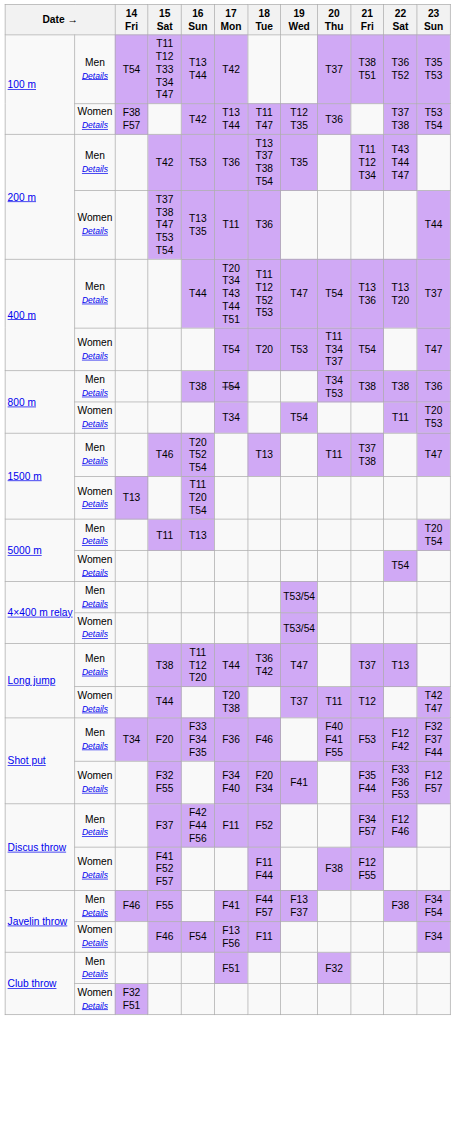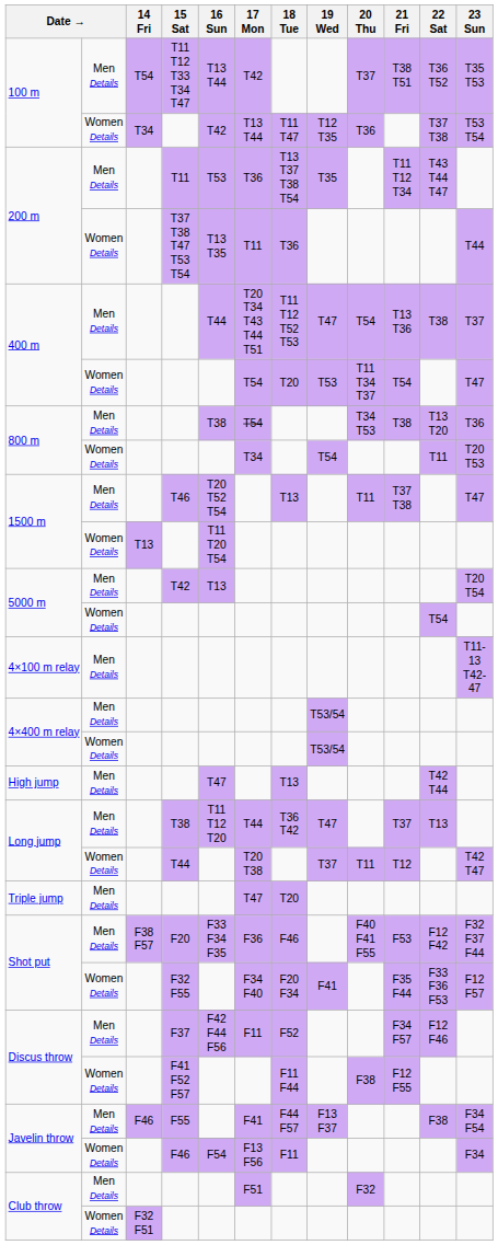 <table class="wikitable" style="margin:0.5em auto; font-size:90%; line-height:1.25em;">
 <tr align="center">
 <th colspan="2">Date →</th>
 <th width="40px">14<br>Fri</th>
 <th width="40px">15<br>Sat</th>
 <th width="40px">16<br>Sun</th>
 <th width="40px">17<br>Mon</th>
 <th width="40px">18<br>Tue</th>
 <th width="40px">19<br>Wed</th>
 <th width="40px">20<br>Thu</th>
 <th width="40px">21<br>Fri</th>
 <th width="40px">22<br>Sat</th>
 <th width="40px">23<br>Sun</th>
 </tr>
 <tr align="center">
 <td align="left" rowspan="2"><a href='#'>100 m</a></td>
 <td>Men<br><small><em><a href='#'>Details</a></em></small></td>
 <td bgcolor="#D0A9F5">T54</td>
 <td bgcolor="#D0A9F5">T11<br> T12 <br> T33 <br> T34 <br> T47</td>
 <td bgcolor="#D0A9F5">T13<br> T44</td>
 <td bgcolor="#D0A9F5">T42</td>
 <td></td>
 <td></td>
 <td bgcolor="#D0A9F5">T37</td>
 <td bgcolor="#D0A9F5">T38<br>T51</td>
 <td bgcolor="#D0A9F5">T36<br>T52</td>
 <td bgcolor="#D0A9F5">T35<br>T53</td>
 </tr>
 <tr align="center">
 <td>Women <br><small><em><a href='#'>Details</a></em></small></td>
-<td bgcolor="#D0A9F5">F38<br>F57</td>
+<td bgcolor="#D0A9F5">T34</td>
 <td></td>
 <td bgcolor="#D0A9F5">T42</td>
 <td bgcolor="#D0A9F5">T13 <br> T44</td>
 <td bgcolor="#D0A9F5">T11 <br> T47</td>
 <td bgcolor="#D0A9F5">T12 <br> T35</td>
 <td bgcolor="#D0A9F5">T36</td>
 <td></td>
 <td bgcolor="#D0A9F5">T37<br>T38</td>
 <td bgcolor="#D0A9F5">T53<br>T54</td>
 </tr>
 <tr align="center">
 <td align="left" rowspan="2"><a href='#'>200 m</a></td>
 <td>Men<br><small><em><a href='#'>Details</a></em></small></td>
 <td></td>
-<td bgcolor="#D0A9F5">T42</td>
+<td bgcolor="#D0A9F5">T11</td>
 <td bgcolor="#D0A9F5">T53</td>
 <td bgcolor="#D0A9F5">T36</td>
 <td bgcolor="#D0A9F5">T13<br> T37<br>T38<br>T54</td>
 <td bgcolor="#D0A9F5">T35</td>
 <td></td>
 <td bgcolor="#D0A9F5">T11<br>T12<br>T34</td>
 <td bgcolor="#D0A9F5">T43<br> T44<br>T47</td>
 <td></td>
 </tr>
 <tr align="center">
 <td>Women <br><small><em><a href='#'>Details</a></em></small></td>
 <td></td>
 <td bgcolor="#D0A9F5">T37<br>T38<br>T47<br>T53<br>T54</td>
 <td bgcolor="#D0A9F5">T13<br>T35</td>
 <td bgcolor="#D0A9F5">T11</td>
 <td bgcolor="#D0A9F5">T36</td>
 <td></td>
 <td></td>
 <td></td>
 <td></td>
 <td bgcolor="#D0A9F5">T44</td>
 </tr>
 <tr align="center">
 <td align="left" rowspan="2"><a href='#'>400 m</a></td>
 <td>Men<br><small><em><a href='#'>Details</a></em></small></td>
 <td></td>
 <td></td>
 <td bgcolor="#D0A9F5">T44</td>
 <td bgcolor="#D0A9F5">T20<br>T34<br>T43<br>T44<br>T51</td>
 <td bgcolor="#D0A9F5">T11<br>T12<br>T52<br>T53</td>
 <td bgcolor="#D0A9F5">T47</td>
 <td bgcolor="#D0A9F5">T54</td>
 <td bgcolor="#D0A9F5">T13<br>T36</td>
-<td bgcolor="#D0A9F5">T13<br>T20</td>
+<td bgcolor="#D0A9F5">T38</td>
 <td bgcolor="#D0A9F5">T37</td>
 </tr>
 <tr align="center">
 <td>Women <br><small><em><a href='#'>Details</a></em></small></td>
 <td></td>
 <td></td>
 <td></td>
 <td bgcolor="#D0A9F5">T54</td>
 <td bgcolor="#D0A9F5">T20</td>
 <td bgcolor="#D0A9F5">T53</td>
 <td bgcolor="#D0A9F5">T11<br>T34<br>T37</td>
 <td bgcolor="#D0A9F5">T54</td>
 <td></td>
 <td bgcolor="#D0A9F5">T47</td>
 </tr>
 <tr align="center">
 <td align="left" rowspan="2"><a href='#'>800 m</a></td>
 <td>Men<br><small><em><a href='#'>Details</a></em></small></td>
 <td></td>
 <td></td>
 <td bgcolor="#D0A9F5">T38</td>
 <td bgcolor="#D0A9F5"><s>T54</s></td>
 <td></td>
 <td></td>
 <td bgcolor="#D0A9F5">T34<br>T53</td>
 <td bgcolor="#D0A9F5">T38</td>
-<td bgcolor="#D0A9F5">T38</td>
+<td bgcolor="#D0A9F5">T13<br>T20</td>
 <td bgcolor="#D0A9F5">T36</td>
 </tr>
 <tr align="center">
 <td>Women <br><small><em><a href='#'>Details</a></em></small></td>
 <td></td>
 <td></td>
 <td></td>
 <td bgcolor="#D0A9F5">T34</td>
 <td></td>
 <td bgcolor="#D0A9F5">T54</td>
 <td></td>
 <td></td>
 <td bgcolor="#D0A9F5">T11</td>
 <td bgcolor="#D0A9F5">T20<br>T53</td>
 </tr>
 <tr align="center">
 <td align="left" rowspan="2"><a href='#'>1500 m</a></td>
 <td>Men<br><small><em><a href='#'>Details</a></em></small></td>
 <td></td>
 <td bgcolor="#D0A9F5">T46</td>
 <td bgcolor="#D0A9F5">T20<br>T52<br> T54</td>
 <td></td>
 <td bgcolor="#D0A9F5">T13</td>
 <td></td>
 <td bgcolor="#D0A9F5">T11</td>
 <td bgcolor="#D0A9F5">T37 <br> T38</td>
 <td></td>
 <td bgcolor="#D0A9F5">T47</td>
 </tr>
 <tr align="center">
 <td>Women <br><small><em><a href='#'>Details</a></em></small></td>
 <td bgcolor="#D0A9F5">T13</td>
 <td></td>
 <td bgcolor="#D0A9F5">T11<br> T20 <br> T54</td>
 <td></td>
 <td></td>
 <td></td>
 <td></td>
 <td></td>
 <td></td>
 <td></td>
 </tr>
 <tr align="center">
 <td align="left" rowspan="2"><a href='#'>5000 m</a></td>
 <td>Men<br><small><em><a href='#'>Details</a></em></small></td>
 <td></td>
-<td bgcolor="#D0A9F5">T11</td>
+<td bgcolor="#D0A9F5">T42</td>
 <td bgcolor="#D0A9F5">T13</td>
 <td></td>
 <td></td>
 <td></td>
 <td></td>
 <td></td>
 <td></td>
 <td bgcolor="#D0A9F5">T20<br>T54</td>
 </tr>
 <tr align="center">
 <td>Women <br><small><em><a href='#'>Details</a></em></small></td>
 <td></td>
 <td></td>
 <td></td>
 <td></td>
 <td></td>
 <td></td>
 <td></td>
 <td></td>
 <td bgcolor="#D0A9F5">T54</td>
 <td></td>
+</tr>
+<tr align="center">
+<td align="left"><a href='#'>4×100 m relay</a></td>
+<td>Men<br><small><em><a href='#'>Details</a></em></small></td>
+<td></td>
+<td></td>
+<td></td>
+<td></td>
+<td></td>
+<td></td>
+<td></td>
+<td></td>
+<td></td>
+<td bgcolor="#D0A9F5">T11-13<br>T42-47</td>
 </tr>
 <tr align="center">
 <td align="left" rowspan="2"><a href='#'>4×400 m relay</a></td>
 <td>Men<br><small><em><a href='#'>Details</a></em></small></td>
 <td></td>
 <td></td>
 <td></td>
 <td></td>
 <td></td>
 <td bgcolor="#D0A9F5">T53/54</td>
 <td></td>
 <td></td>
 <td></td>
 <td></td>
 </tr>
 <tr align="center">
 <td>Women <br><small><em><a href='#'>Details</a></em></small></td>
 <td></td>
 <td></td>
 <td></td>
 <td></td>
 <td></td>
 <td bgcolor="#D0A9F5">T53/54</td>
 <td></td>
 <td></td>
 <td></td>
+<td></td>
+</tr>
+<tr align="center">
+<td align="left"><a href='#'>High jump</a></td>
+<td>Men<br><small><em><a href='#'>Details</a></em></small></td>
+<td></td>
+<td></td>
+<td bgcolor="#D0A9F5">T47</td>
+<td></td>
+<td bgcolor="#D0A9F5">T13</td>
+<td></td>
+<td></td>
+<td></td>
+<td bgcolor="#D0A9F5">T42<br>T44</td>
 <td></td>
 </tr>
 <tr align="center">
 <td align="left" rowspan="2"><a href='#'>Long jump</a></td>
 <td>Men<br><small><em><a href='#'>Details</a></em></small></td>
 <td></td>
 <td bgcolor="#D0A9F5">T38</td>
 <td bgcolor="#D0A9F5">T11 <br>T12<br>T20</td>
 <td bgcolor="#D0A9F5">T44</td>
 <td bgcolor="#D0A9F5">T36<br>T42</td>
 <td bgcolor="#D0A9F5">T47</td>
 <td></td>
 <td bgcolor="#D0A9F5">T37</td>
 <td bgcolor="#D0A9F5">T13</td>
 <td></td>
 </tr>
 <tr align="center">
 <td>Women <br><small><em><a href='#'>Details</a></em></small></td>
 <td></td>
 <td bgcolor="#D0A9F5">T44</td>
 <td></td>
 <td bgcolor="#D0A9F5">T20<br>T38</td>
 <td></td>
 <td bgcolor="#D0A9F5">T37</td>
 <td bgcolor="#D0A9F5">T11</td>
 <td bgcolor="#D0A9F5">T12</td>
 <td></td>
 <td bgcolor="#D0A9F5">T42<br>T47</td>
 </tr>
 <tr align="center">
+<td align="left"><a href='#'>Triple jump</a></td>
+<td>Men<br><small><em><a href='#'>Details</a></em></small></td>
+<td></td>
+<td></td>
+<td></td>
+<td bgcolor="#D0A9F5">T47</td>
+<td bgcolor="#D0A9F5">T20</td>
+<td></td>
+<td></td>
+<td></td>
+<td></td>
+<td></td>
+</tr>
+<tr align="center">
 <td align="left" rowspan="2"><a href='#'>Shot put</a></td>
 <td>Men<br><small><em><a href='#'>Details</a></em></small></td>
-<td bgcolor="#D0A9F5">T34</td>
+<td bgcolor="#D0A9F5">F38<br>F57</td>
 <td bgcolor="#D0A9F5">F20</td>
 <td bgcolor="#D0A9F5">F33<br>F34<br>F35</td>
 <td bgcolor="#D0A9F5">F36</td>
 <td bgcolor="#D0A9F5">F46</td>
 <td></td>
 <td bgcolor="#D0A9F5">F40<br>F41<br>F55</td>
 <td bgcolor="#D0A9F5">F53</td>
 <td bgcolor="#D0A9F5">F12<br>F42</td>
 <td bgcolor="#D0A9F5">F32<br>F37<br>F44</td>
 </tr>
 <tr align="center">
 <td>Women <br><small><em><a href='#'>Details</a></em></small></td>
 <td></td>
 <td bgcolor="#D0A9F5">F32<br>F55</td>
 <td></td>
 <td bgcolor="#D0A9F5">F34<br>F40</td>
 <td bgcolor="#D0A9F5">F20<br>F34</td>
 <td bgcolor="#D0A9F5">F41</td>
 <td></td>
 <td bgcolor="#D0A9F5">F35<br>F44</td>
 <td bgcolor="#D0A9F5">F33<br>F36<br>F53</td>
 <td bgcolor="#D0A9F5">F12<br>F57</td>
 </tr>
 <tr align="center">
 <td align="left" rowspan="2"><a href='#'>Discus throw</a></td>
 <td>Men<br><small><em><a href='#'>Details</a></em></small></td>
 <td></td>
 <td bgcolor="#D0A9F5">F37</td>
 <td bgcolor="#D0A9F5">F42<br> F44 <br>F56</td>
 <td bgcolor="#D0A9F5">F11</td>
 <td bgcolor="#D0A9F5">F52</td>
 <td></td>
 <td></td>
 <td bgcolor="#D0A9F5">F34<br>F57</td>
 <td bgcolor="#D0A9F5">F12<br>F46</td>
 <td></td>
 </tr>
 <tr align="center">
 <td>Women <br><small><em><a href='#'>Details</a></em></small></td>
 <td></td>
 <td bgcolor="#D0A9F5">F41<br>F52<br>F57</td>
 <td></td>
 <td></td>
 <td bgcolor="#D0A9F5">F11<br>F44</td>
 <td></td>
 <td bgcolor="#D0A9F5">F38</td>
 <td bgcolor="#D0A9F5">F12<br>F55</td>
 <td></td>
 <td></td>
 </tr>
 <tr align="center">
 <td align="left" rowspan="2"><a href='#'>Javelin throw</a></td>
 <td>Men<br><small><em><a href='#'>Details</a></em></small></td>
 <td bgcolor="#D0A9F5">F46</td>
 <td bgcolor="#D0A9F5">F55</td>
 <td></td>
 <td bgcolor="#D0A9F5">F41</td>
 <td bgcolor="#D0A9F5">F44<br>F57</td>
 <td bgcolor="#D0A9F5">F13<br>F37</td>
 <td></td>
 <td></td>
 <td bgcolor="#D0A9F5">F38</td>
 <td bgcolor="#D0A9F5">F34<br>F54</td>
 </tr>
 <tr align="center">
 <td>Women <br><small><em><a href='#'>Details</a></em></small></td>
 <td></td>
 <td bgcolor="#D0A9F5">F46</td>
 <td bgcolor="#D0A9F5">F54</td>
 <td bgcolor="#D0A9F5">F13<br>F56</td>
 <td bgcolor="#D0A9F5">F11</td>
 <td></td>
 <td></td>
 <td></td>
 <td></td>
 <td bgcolor="#D0A9F5">F34</td>
 </tr>
 <tr align="center">
 <td align="left" rowspan="2"><a href='#'>Club throw</a></td>
 <td>Men<br><small><em><a href='#'>Details</a></em></small></td>
 <td></td>
 <td></td>
 <td></td>
 <td bgcolor="#D0A9F5">F51</td>
 <td></td>
 <td></td>
 <td bgcolor="#D0A9F5">F32</td>
 <td></td>
 <td></td>
 <td></td>
 </tr>
 <tr align="center">
 <td>Women <br><small><em><a href='#'>Details</a></em></small></td>
 <td bgcolor="#D0A9F5">F32<br>F51</td>
 <td></td>
 <td></td>
 <td></td>
 <td></td>
 <td></td>
 <td></td>
 <td></td>
 <td></td>
 <td></td>
 </tr>
 </table>
